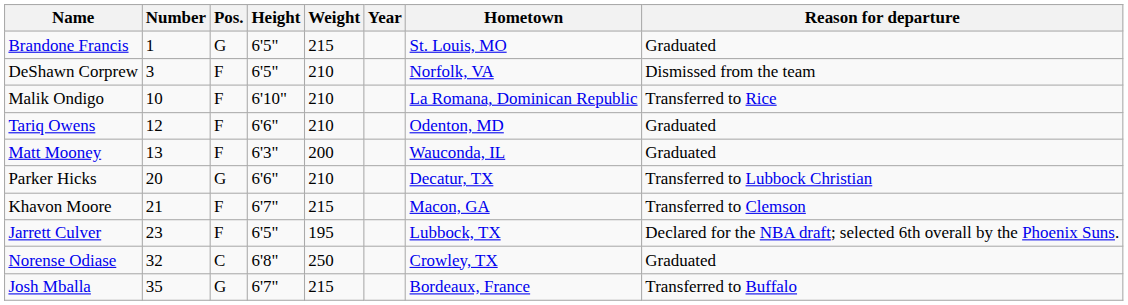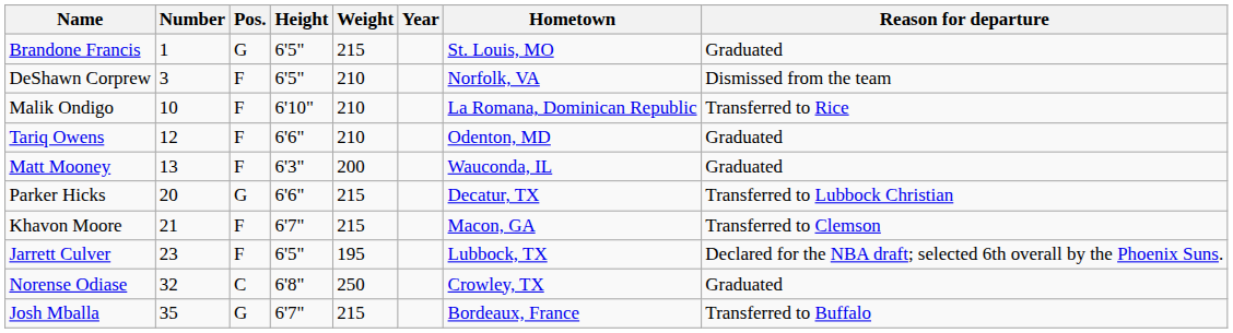 <table class="wikitable sortable" border="1">
 <tr>
 <th>Name</th>
 <th>Number</th>
 <th>Pos.</th>
 <th>Height</th>
 <th>Weight</th>
 <th>Year</th>
 <th>Hometown</th>
 <th class="unsortable">Reason for departure</th>
 </tr>
 <tr>
 <td><a href='#'>Brandone Francis</a></td>
 <td>1</td>
 <td>G</td>
 <td>6'5"</td>
 <td>215</td>
 <td></td>
 <td><a href='#'>St. Louis, MO</a></td>
 <td>Graduated</td>
 </tr>
 <tr>
 <td>DeShawn Corprew</td>
 <td>3</td>
 <td>F</td>
 <td>6'5"</td>
 <td>210</td>
 <td></td>
 <td><a href='#'>Norfolk, VA</a></td>
 <td>Dismissed from the team</td>
 </tr>
 <tr>
 <td>Malik Ondigo</td>
 <td>10</td>
 <td>F</td>
 <td>6'10"</td>
 <td>210</td>
 <td></td>
 <td><a href='#'>La Romana, Dominican Republic</a></td>
 <td>Transferred to <a href='#'>Rice</a></td>
 </tr>
 <tr>
 <td><a href='#'>Tariq Owens</a></td>
 <td>12</td>
 <td>F</td>
 <td>6'6"</td>
 <td>210</td>
 <td></td>
 <td><a href='#'>Odenton, MD</a></td>
 <td>Graduated</td>
 </tr>
 <tr>
 <td><a href='#'>Matt Mooney</a></td>
 <td>13</td>
 <td>F</td>
 <td>6'3"</td>
 <td>200</td>
 <td></td>
 <td><a href='#'>Wauconda, IL</a></td>
 <td>Graduated</td>
 </tr>
 <tr>
 <td>Parker Hicks</td>
 <td>20</td>
 <td>G</td>
 <td>6'6"</td>
-<td>210</td>
+<td>215</td>
 <td></td>
 <td><a href='#'>Decatur, TX</a></td>
 <td>Transferred to <a href='#'>Lubbock Christian</a></td>
 </tr>
 <tr>
 <td>Khavon Moore</td>
 <td>21</td>
 <td>F</td>
 <td>6'7"</td>
 <td>215</td>
 <td></td>
 <td><a href='#'>Macon, GA</a></td>
 <td>Transferred to <a href='#'>Clemson</a></td>
 </tr>
 <tr>
 <td><a href='#'>Jarrett Culver</a></td>
 <td>23</td>
 <td>F</td>
 <td>6'5"</td>
 <td>195</td>
 <td></td>
 <td><a href='#'>Lubbock, TX</a></td>
 <td>Declared for the <a href='#'>NBA draft</a>; selected 6th overall by the <a href='#'>Phoenix Suns</a>.</td>
 </tr>
 <tr>
 <td><a href='#'>Norense Odiase</a></td>
 <td>32</td>
 <td>C</td>
 <td>6'8"</td>
 <td>250</td>
 <td></td>
 <td><a href='#'>Crowley, TX</a></td>
 <td>Graduated</td>
 </tr>
 <tr>
 <td><a href='#'>Josh Mballa</a></td>
 <td>35</td>
 <td>G</td>
 <td>6'7"</td>
 <td>215</td>
 <td></td>
 <td><a href='#'>Bordeaux, France</a></td>
 <td>Transferred to <a href='#'>Buffalo</a></td>
 </tr>
 </table>
